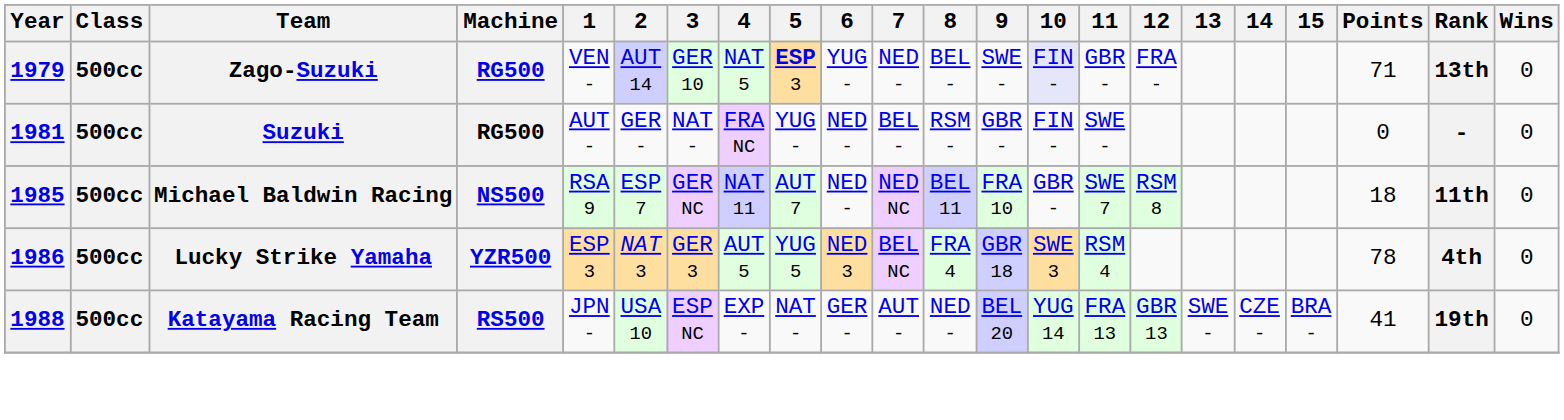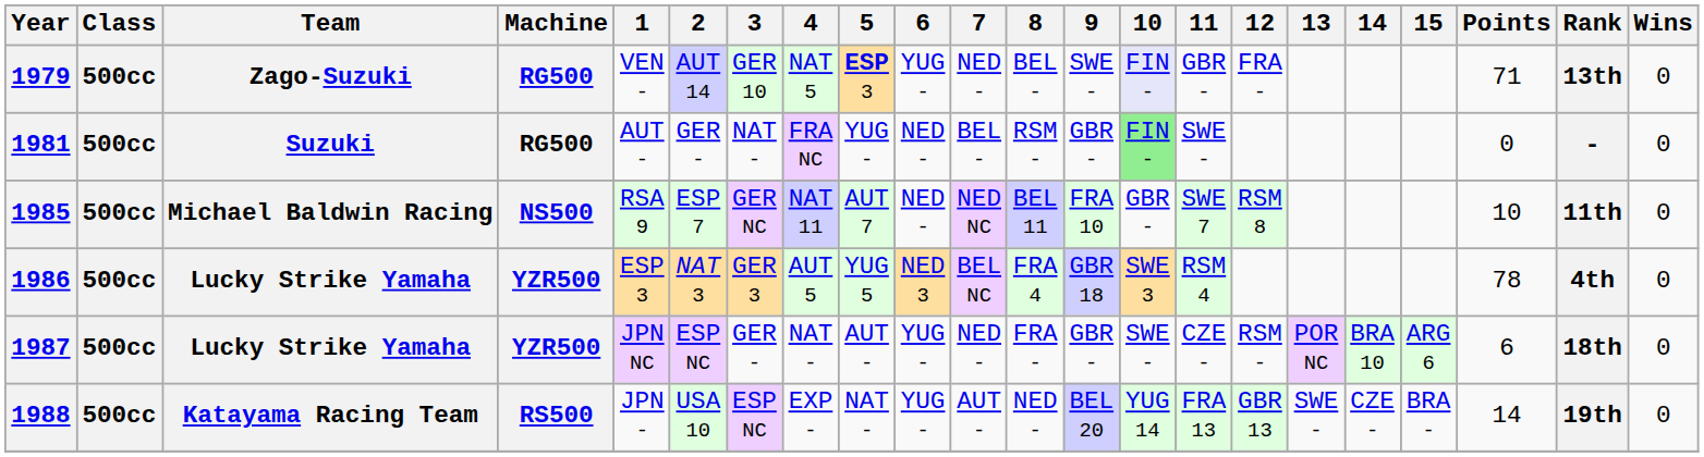 <table class="wikitable" style="text-align:center; font-size:95%">
 <tr>
 <th>Year</th>
 <th>Class</th>
 <th>Team</th>
 <th>Machine</th>
 <th>1</th>
 <th>2</th>
 <th>3</th>
 <th>4</th>
 <th>5</th>
 <th>6</th>
 <th>7</th>
 <th>8</th>
 <th>9</th>
 <th>10</th>
 <th>11</th>
 <th>12</th>
 <th>13</th>
 <th>14</th>
 <th>15</th>
 <th>Points</th>
 <th>Rank</th>
 <th>Wins</th>
 </tr>
 <tr>
 <th><a href='#'>1979</a></th>
 <th>500cc</th>
 <th>Zago-<a href='#'>Suzuki</a></th>
 <th><a href='#'>RG500</a></th>
 <td><a href='#'>VEN</a><br><small>-</small></td>
 <td style="background:#CFCFFF;"><a href='#'>AUT</a><br><small>14</small></td>
 <td style="background:#DFFFDF;"><a href='#'>GER</a><br><small>10</small></td>
 <td style="background:#DFFFDF;"><a href='#'>NAT</a><br><small>5</small></td>
 <td style="background:#FFDF9F;"><strong><a href='#'>ESP</a></strong><br><small>3</small></td>
 <td><a href='#'>YUG</a><br><small>-</small></td>
 <td><a href='#'>NED</a><br><small>-</small></td>
 <td><a href='#'>BEL</a><br><small>-</small></td>
 <td><a href='#'>SWE</a><br><small>-</small></td>
 <td style="background: lavender;"><a href='#'>FIN</a><br><small>-</small></td>
 <td><a href='#'>GBR</a><br><small>-</small></td>
 <td><a href='#'>FRA</a><br><small>-</small></td>
 <td></td>
 <td></td>
 <td></td>
 <td>71</td>
 <th>13th</th>
 <td>0</td>
 </tr>
 <tr>
 <th><a href='#'>1981</a></th>
 <th>500cc</th>
 <th><a href='#'>Suzuki</a></th>
 <th>RG500</th>
 <td><a href='#'>AUT</a><br><small>-</small></td>
 <td><a href='#'>GER</a><br><small>-</small></td>
 <td><a href='#'>NAT</a><br><small>-</small></td>
 <td style="background:#EFCFFF;"><a href='#'>FRA</a><br><small>NC</small></td>
 <td><a href='#'>YUG</a><br><small>-</small></td>
 <td><a href='#'>NED</a><br><small>-</small></td>
 <td><a href='#'>BEL</a><br><small>-</small></td>
 <td><a href='#'>RSM</a><br><small>-</small></td>
 <td><a href='#'>GBR</a><br><small>-</small></td>
-<td><a href='#'>FIN</a><br><small>-</small></td>
+<td style="background: lightgreen;"><a href='#'>FIN</a><br><small>-</small></td>
 <td><a href='#'>SWE</a><br><small>-</small></td>
 <td></td>
 <td></td>
 <td></td>
 <td></td>
 <td>0</td>
 <th>-</th>
 <td>0</td>
 </tr>
 <tr>
 <th><a href='#'>1985</a></th>
 <th>500cc</th>
 <th>Michael Baldwin Racing</th>
 <th><a href='#'>NS500</a></th>
 <td style="background:#DFFFDF;"><a href='#'>RSA</a><br><small>9</small></td>
 <td style="background:#DFFFDF;"><a href='#'>ESP</a><br><small>7</small></td>
 <td style="background:#EFCFFF;"><a href='#'>GER</a><br><small>NC</small></td>
 <td style="background:#CFCFFF;"><a href='#'>NAT</a><br><small>11</small></td>
 <td style="background:#DFFFDF;"><a href='#'>AUT</a><br><small>7</small></td>
 <td><a href='#'>NED</a><br><small>-</small></td>
 <td style="background:#EFCFFF;"><a href='#'>NED</a><br><small>NC</small></td>
 <td style="background:#CFCFFF;"><a href='#'>BEL</a><br><small>11</small></td>
 <td style="background:#DFFFDF;"><a href='#'>FRA</a><br><small>10</small></td>
 <td><a href='#'>GBR</a><br><small>-</small></td>
 <td style="background:#DFFFDF;"><a href='#'>SWE</a><br><small>7</small></td>
 <td style="background:#DFFFDF;"><a href='#'>RSM</a><br><small>8</small></td>
 <td></td>
 <td></td>
 <td></td>
-<td>18</td>
+<td>10</td>
 <th>11th</th>
 <td>0</td>
 </tr>
 <tr>
 <th><a href='#'>1986</a></th>
 <th>500cc</th>
 <th>Lucky Strike <a href='#'>Yamaha</a></th>
 <th><a href='#'>YZR500</a></th>
 <td style="background:#FFDF9F;"><a href='#'>ESP</a><br><small>3</small></td>
 <td style="background:#FFDF9F;"><em><a href='#'>NAT</a></em><br><small>3</small></td>
 <td style="background:#FFDF9F;"><a href='#'>GER</a><br><small>3</small></td>
 <td style="background:#DFFFDF;"><a href='#'>AUT</a><br><small>5</small></td>
 <td style="background:#DFFFDF;"><a href='#'>YUG</a><br><small>5</small></td>
 <td style="background:#FFDF9F;"><a href='#'>NED</a><br><small>3</small></td>
 <td style="background:#EFCFFF;"><a href='#'>BEL</a><br><small>NC</small></td>
 <td style="background:#DFFFDF;"><a href='#'>FRA</a><br><small>4</small></td>
 <td style="background:#CFCFFF;"><a href='#'>GBR</a><br><small>18</small></td>
 <td style="background:#FFDF9F;"><a href='#'>SWE</a><br><small>3</small></td>
 <td style="background:#DFFFDF;"><a href='#'>RSM</a><br><small>4</small></td>
 <td></td>
 <td></td>
 <td></td>
 <td></td>
 <td>78</td>
 <th>4th</th>
 <td>0</td>
 </tr>
 <tr>
+<th><a href='#'>1987</a></th>
+<th>500cc</th>
+<th>Lucky Strike <a href='#'>Yamaha</a></th>
+<th><a href='#'>YZR500</a></th>
+<td style="background:#EFCFFF;"><a href='#'>JPN</a><br><small>NC</small></td>
+<td style="background:#EFCFFF;"><a href='#'>ESP</a><br><small>NC</small></td>
+<td><a href='#'>GER</a><br><small>-</small></td>
+<td><a href='#'>NAT</a><br><small>-</small></td>
+<td><a href='#'>AUT</a><br><small>-</small></td>
+<td><a href='#'>YUG</a><br><small>-</small></td>
+<td><a href='#'>NED</a><br><small>-</small></td>
+<td><a href='#'>FRA</a><br><small>-</small></td>
+<td><a href='#'>GBR</a><br><small>-</small></td>
+<td><a href='#'>SWE</a><br><small>-</small></td>
+<td><a href='#'>CZE</a><br><small>-</small></td>
+<td><a href='#'>RSM</a><br><small>-</small></td>
+<td style="background:#EFCFFF;"><a href='#'>POR</a><br><small>NC</small></td>
+<td style="background:#DFFFDF;"><a href='#'>BRA</a><br><small>10</small></td>
+<td style="background:#DFFFDF;"><a href='#'>ARG</a><br><small>6</small></td>
+<td>6</td>
+<th>18th</th>
+<td>0</td>
+</tr>
+<tr>
 <th><a href='#'>1988</a></th>
 <th>500cc</th>
 <th><a href='#'>Katayama</a> Racing Team</th>
 <th><a href='#'>RS500</a></th>
 <td><a href='#'>JPN</a><br><small>-</small></td>
 <td style="background:#DFFFDF;"><a href='#'>USA</a><br><small>10</small></td>
 <td style="background:#EFCFFF;"><a href='#'>ESP</a><br><small>NC</small></td>
 <td><a href='#'>EXP</a><br><small>-</small></td>
 <td><a href='#'>NAT</a><br><small>-</small></td>
-<td><a href='#'>GER</a><br><small>-</small></td>
+<td><a href='#'>YUG</a><br><small>-</small></td>
 <td><a href='#'>AUT</a><br><small>-</small></td>
 <td><a href='#'>NED</a><br><small>-</small></td>
 <td style="background:#CFCFFF;"><a href='#'>BEL</a><br><small>20</small></td>
 <td style="background:#DFFFDF;"><a href='#'>YUG</a><br><small>14</small></td>
 <td style="background:#DFFFDF;"><a href='#'>FRA</a><br><small>13</small></td>
 <td style="background:#DFFFDF;"><a href='#'>GBR</a><br><small>13</small></td>
 <td><a href='#'>SWE</a><br><small>-</small></td>
 <td><a href='#'>CZE</a><br><small>-</small></td>
 <td><a href='#'>BRA</a><br><small>-</small></td>
-<td>41</td>
+<td>14</td>
 <th>19th</th>
 <td>0</td>
 </tr>
 <tr>
 </tr>
 </table>
